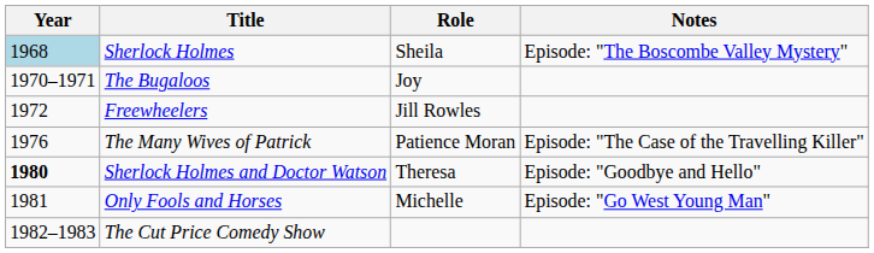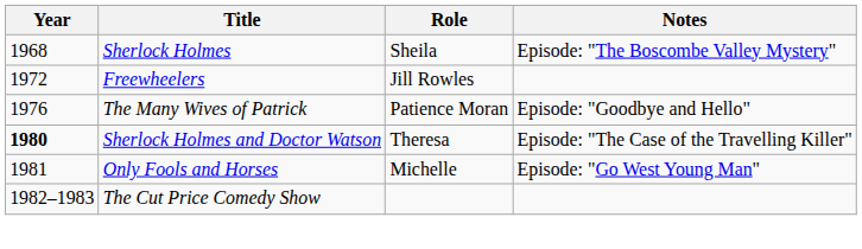 <table class="wikitable sortable">
 <tr>
 <th>Year</th>
 <th>Title</th>
 <th>Role</th>
 <th class="unsortable">Notes</th>
 </tr>
 <tr>
-<td style="background: lightblue;">1968</td>
+<td>1968</td>
 <td><em><a href='#'>Sherlock Holmes</a></em></td>
 <td>Sheila</td>
 <td>Episode: "<a href='#'>The Boscombe Valley Mystery</a>"</td>
-</tr>
-<tr>
-<td>1970–1971</td>
-<td><em><a href='#'>The Bugaloos</a></em></td>
-<td>Joy</td>
-<td></td>
 </tr>
 <tr>
 <td>1972</td>
 <td><em><a href='#'>Freewheelers</a></em></td>
 <td>Jill Rowles</td>
 <td></td>
 </tr>
 <tr>
 <td>1976</td>
 <td><em>The Many Wives of Patrick</em></td>
 <td>Patience Moran</td>
-<td>Episode: "The Case of the Travelling Killer"</td>
+<td>Episode: "Goodbye and Hello"</td>
 </tr>
 <tr>
 <td><strong>1980</strong></td>
 <td><em><a href='#'>Sherlock Holmes and Doctor Watson</a></em></td>
 <td>Theresa</td>
-<td>Episode: "Goodbye and Hello"</td>
+<td>Episode: "The Case of the Travelling Killer"</td>
 </tr>
 <tr>
 <td>1981</td>
 <td><em><a href='#'>Only Fools and Horses</a></em></td>
 <td>Michelle</td>
 <td>Episode: "<a href='#'>Go West Young Man</a>"</td>
 </tr>
 <tr>
 <td>1982–1983</td>
 <td><em>The Cut Price Comedy Show</em></td>
 <td></td>
 <td></td>
 </tr>
 </table>
